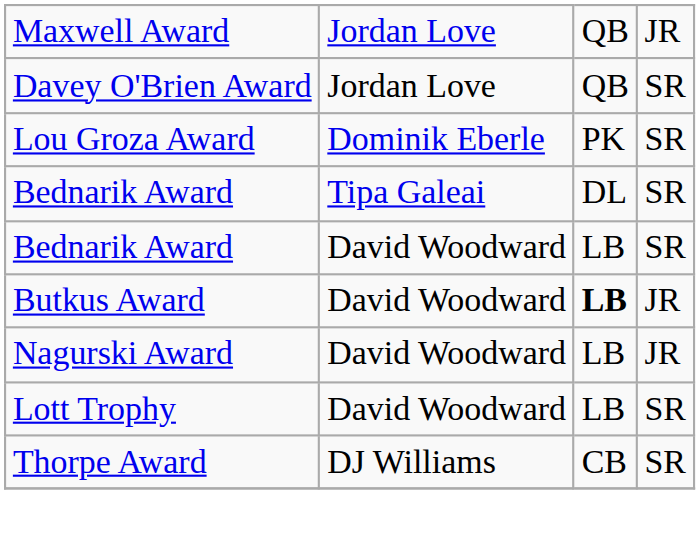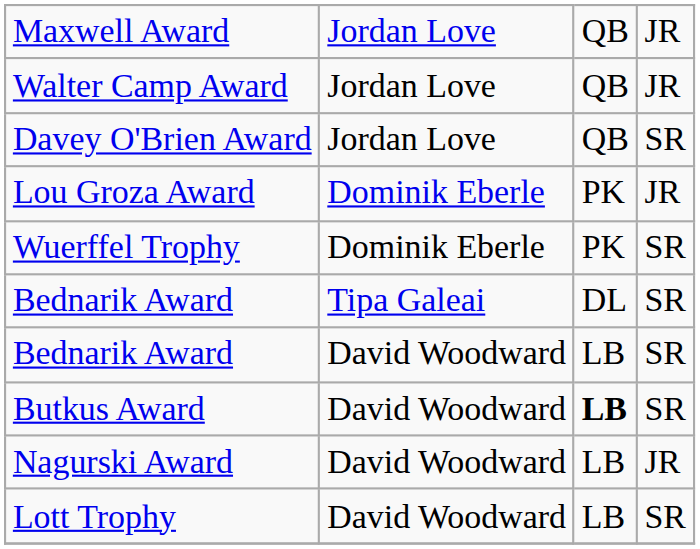 <table class="wikitable">
 <tr>
 <td><a href='#'>Maxwell Award</a></td>
 <td><a href='#'>Jordan Love</a></td>
+<td>QB</td>
+<td>JR</td>
+</tr>
+<tr>
+<td><a href='#'>Walter Camp Award</a></td>
+<td>Jordan Love</td>
 <td>QB</td>
 <td>JR</td>
 </tr>
 <tr>
 <td><a href='#'>Davey O'Brien Award</a></td>
 <td>Jordan Love</td>
 <td>QB</td>
 <td>SR</td>
 </tr>
 <tr>
 <td><a href='#'>Lou Groza Award</a></td>
 <td><a href='#'>Dominik Eberle</a></td>
+<td>PK</td>
+<td>JR</td>
+</tr>
+<tr>
+<td><a href='#'>Wuerffel Trophy</a></td>
+<td>Dominik Eberle</td>
 <td>PK</td>
 <td>SR</td>
 </tr>
 <tr>
 <td><a href='#'>Bednarik Award</a></td>
 <td><a href='#'>Tipa Galeai</a></td>
 <td>DL</td>
 <td>SR</td>
 </tr>
 <tr>
 <td><a href='#'>Bednarik Award</a></td>
 <td>David Woodward</td>
 <td>LB</td>
 <td>SR</td>
 </tr>
 <tr>
 <td><a href='#'>Butkus Award</a></td>
 <td>David Woodward</td>
 <td><strong>LB</strong></td>
-<td>JR</td>
+<td>SR</td>
 </tr>
 <tr>
 <td><a href='#'>Nagurski Award</a></td>
 <td>David Woodward</td>
 <td>LB</td>
 <td>JR</td>
 </tr>
 <tr>
 <td><a href='#'>Lott Trophy</a></td>
 <td>David Woodward</td>
 <td>LB</td>
 <td>SR</td>
 </tr>
 <tr>
-<td><a href='#'>Thorpe Award</a></td>
-<td>DJ Williams</td>
-<td>CB</td>
-<td>SR</td>
-</tr>
-<tr>
 </tr>
 </table>
